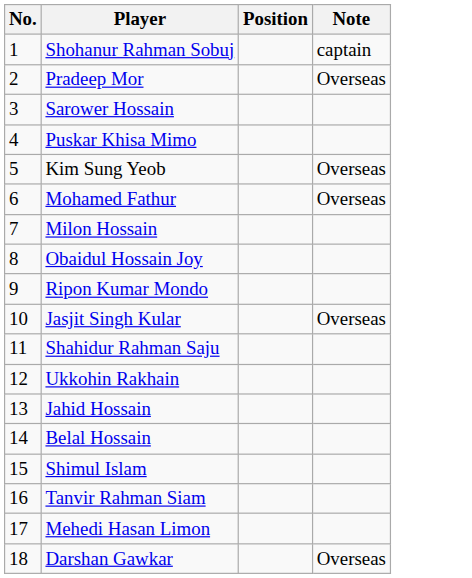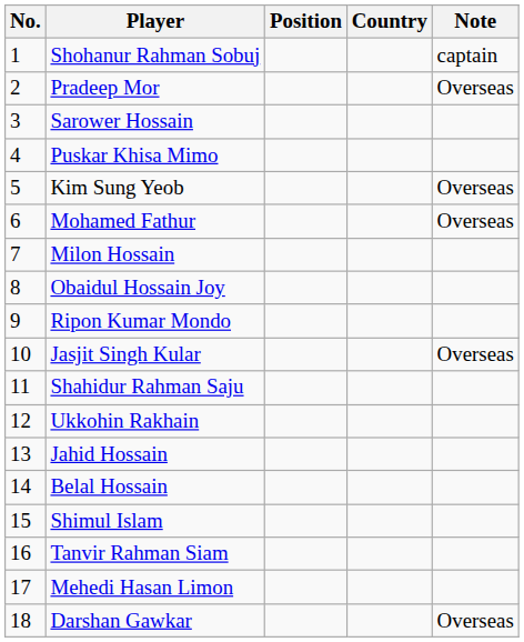 <table class="wikitable">
 <tr>
 <th>No.</th>
 <th>Player</th>
 <th>Position</th>
+<th>Country</th>
 <th>Note</th>
 </tr>
 <tr>
 <td>1</td>
 <td><a href='#'>Shohanur Rahman Sobuj</a></td>
 <td></td>
+<td></td>
 <td>captain</td>
 </tr>
 <tr>
 <td>2</td>
 <td><a href='#'>Pradeep Mor</a></td>
+<td></td>
 <td></td>
 <td>Overseas</td>
 </tr>
 <tr>
 <td>3</td>
 <td><a href='#'>Sarower Hossain</a></td>
 <td></td>
 <td></td>
+<td></td>
 </tr>
 <tr>
 <td>4</td>
 <td><a href='#'>Puskar Khisa Mimo</a></td>
+<td></td>
 <td></td>
 <td></td>
 </tr>
 <tr>
 <td>5</td>
 <td>Kim Sung Yeob</td>
 <td></td>
+<td></td>
 <td>Overseas</td>
 </tr>
 <tr>
 <td>6</td>
 <td><a href='#'>Mohamed Fathur</a></td>
+<td></td>
 <td></td>
 <td>Overseas</td>
 </tr>
 <tr>
 <td>7</td>
 <td><a href='#'>Milon Hossain</a></td>
 <td></td>
 <td></td>
+<td></td>
 </tr>
 <tr>
 <td>8</td>
 <td><a href='#'>Obaidul Hossain Joy</a></td>
+<td></td>
 <td></td>
 <td></td>
 </tr>
 <tr>
 <td>9</td>
 <td><a href='#'>Ripon Kumar Mondo</a></td>
 <td></td>
 <td></td>
+<td></td>
 </tr>
 <tr>
 <td>10</td>
 <td><a href='#'>Jasjit Singh Kular</a></td>
+<td></td>
 <td></td>
 <td>Overseas</td>
 </tr>
 <tr>
 <td>11</td>
 <td><a href='#'>Shahidur Rahman Saju</a></td>
 <td></td>
 <td></td>
+<td></td>
 </tr>
 <tr>
 <td>12</td>
 <td><a href='#'>Ukkohin Rakhain</a></td>
+<td></td>
 <td></td>
 <td></td>
 </tr>
 <tr>
 <td>13</td>
 <td><a href='#'>Jahid Hossain</a></td>
 <td></td>
 <td></td>
+<td></td>
 </tr>
 <tr>
 <td>14</td>
 <td><a href='#'>Belal Hossain</a></td>
+<td></td>
 <td></td>
 <td></td>
 </tr>
 <tr>
 <td>15</td>
 <td><a href='#'>Shimul Islam</a></td>
 <td></td>
 <td></td>
+<td></td>
 </tr>
 <tr>
 <td>16</td>
 <td><a href='#'>Tanvir Rahman Siam</a></td>
+<td></td>
 <td></td>
 <td></td>
 </tr>
 <tr>
 <td>17</td>
 <td><a href='#'>Mehedi Hasan Limon</a></td>
 <td></td>
 <td></td>
+<td></td>
 </tr>
 <tr>
 <td>18</td>
 <td><a href='#'>Darshan Gawkar</a></td>
 <td></td>
+<td></td>
 <td>Overseas</td>
 </tr>
 </table>
